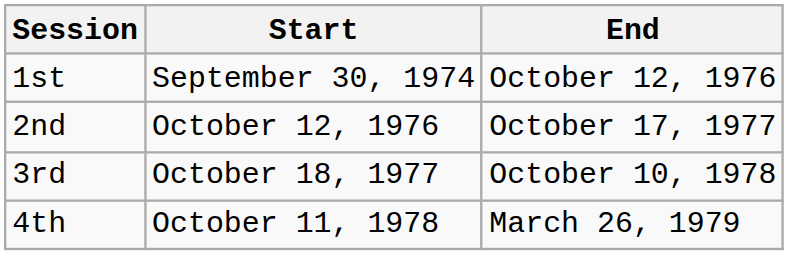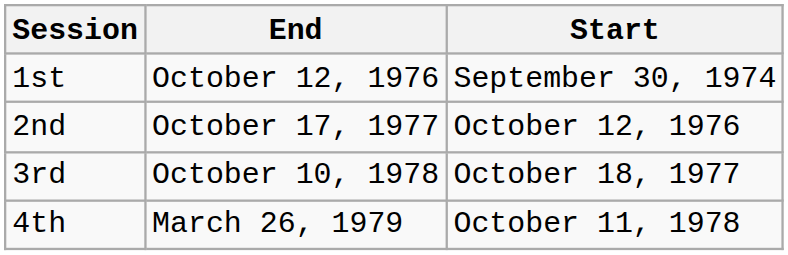 <table class="wikitable">
 <tr>
 <th>Session</th>
+<th>End</th>
 <th>Start</th>
-<th>End</th>
 </tr>
 <tr>
 <td>1st</td>
+<td>October 12, 1976</td>
 <td>September 30, 1974</td>
+</tr>
+<tr>
+<td>2nd</td>
+<td>October 17, 1977</td>
 <td>October 12, 1976</td>
 </tr>
 <tr>
-<td>2nd</td>
-<td>October 12, 1976</td>
-<td>October 17, 1977</td>
-</tr>
-<tr>
 <td>3rd</td>
+<td>October 10, 1978</td>
 <td>October 18, 1977</td>
-<td>October 10, 1978</td>
 </tr>
 <tr>
 <td>4th</td>
+<td>March 26, 1979</td>
 <td>October 11, 1978</td>
-<td>March 26, 1979</td>
 </tr>
 </table>
